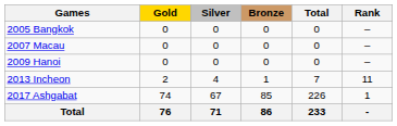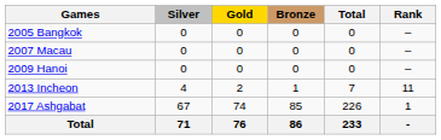 <table class="wikitable sortable" style="text-align:center;">
 <tr>
 <th width=200>Games</th>
+<td bgcolor=silver width=70><strong>Silver</strong></td>
 <td bgcolor=gold width=70><strong>Gold</strong></td>
-<td bgcolor=silver width=70><strong>Silver</strong></td>
 <td bgcolor=#cc9966 width=70><strong>Bronze</strong></td>
 <th width=70>Total</th>
 <th width=70>Rank</th>
 </tr>
 <tr>
 <td align=left> <a href='#'>2005 Bangkok</a></td>
 <td>0</td>
 <td>0</td>
 <td>0</td>
 <td>0</td>
 <td>–</td>
 </tr>
 <tr>
 <td align=left> <a href='#'>2007 Macau</a></td>
 <td>0</td>
 <td>0</td>
 <td>0</td>
 <td>0</td>
 <td>–</td>
 </tr>
 <tr>
 <td align=left> <a href='#'>2009 Hanoi</a></td>
 <td>0</td>
 <td>0</td>
 <td>0</td>
 <td>0</td>
 <td>–</td>
 </tr>
 <tr>
 <td align=left> <a href='#'>2013 Incheon</a></td>
+<td>4</td>
 <td>2</td>
-<td>4</td>
 <td>1</td>
 <td>7</td>
 <td>11</td>
 </tr>
 <tr>
 <td align=left> <a href='#'>2017 Ashgabat</a></td>
+<td>67</td>
 <td>74</td>
-<td>67</td>
 <td>85</td>
 <td>226</td>
 <td>1</td>
 </tr>
 <tr class="sortbottom">
 <th>Total</th>
+<th>71</th>
 <th>76</th>
-<th>71</th>
 <th>86</th>
 <th>233</th>
 <th>-</th>
 </tr>
 </table>
